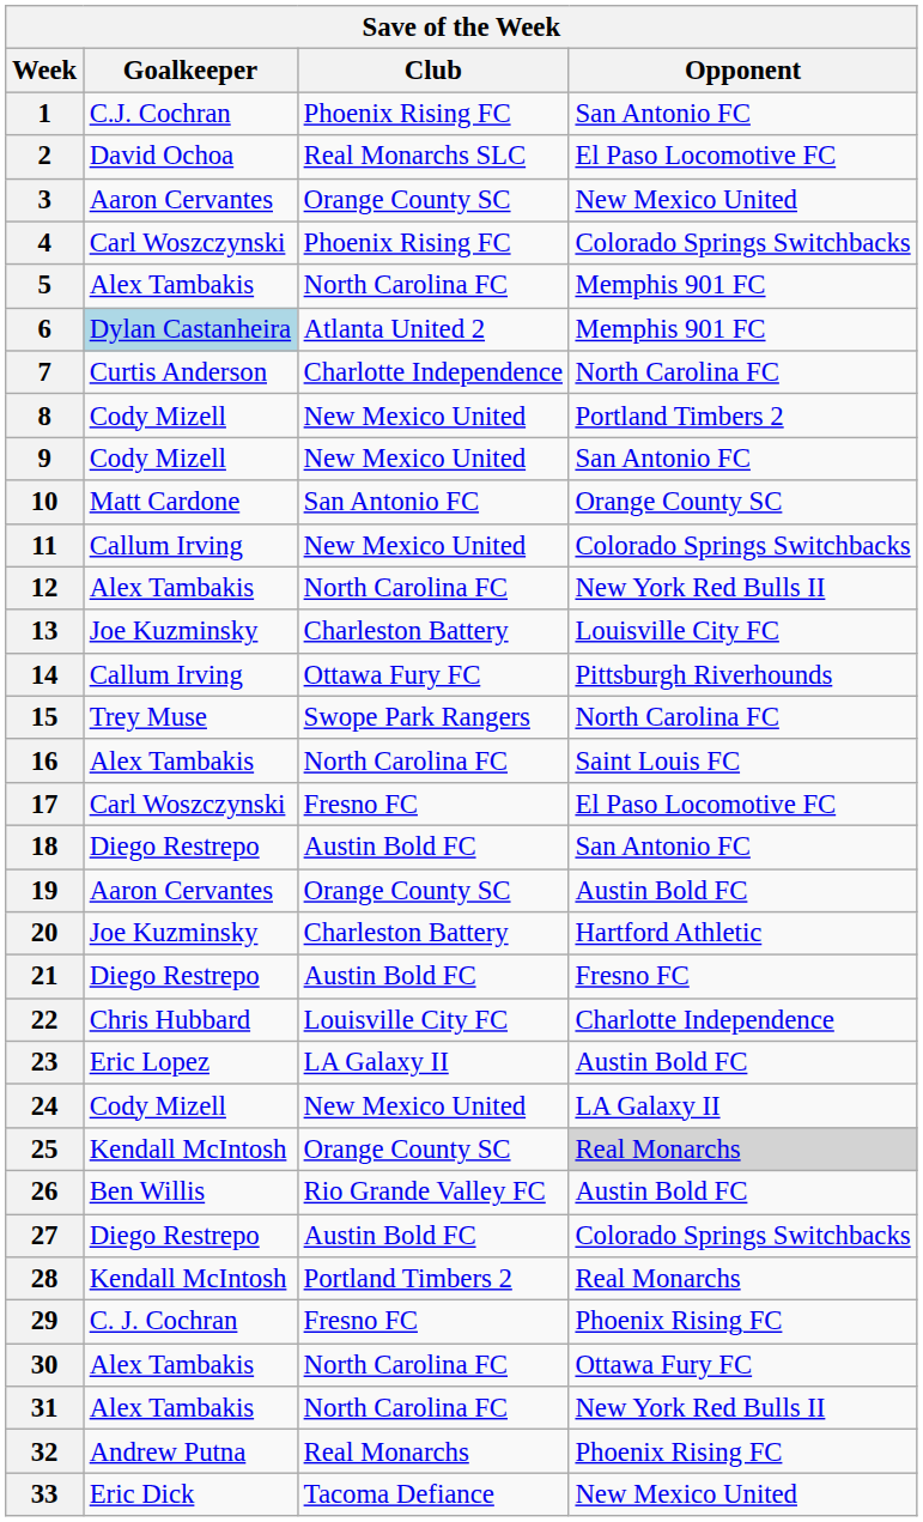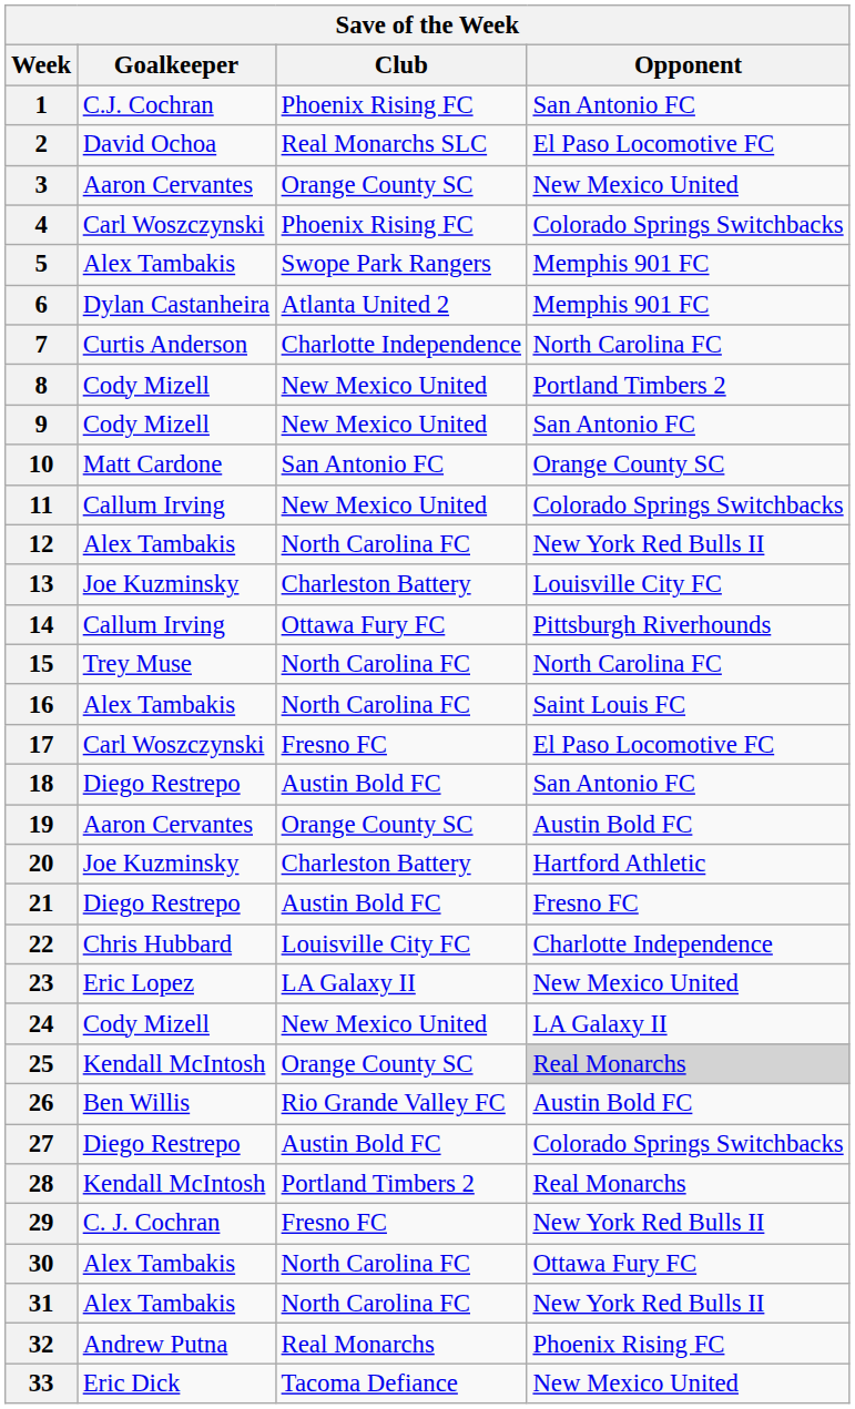 <table class="wikitable collapsible collapsed">
 <tr>
 <th colspan=4>Save of the Week</th>
 </tr>
 <tr>
 <th>Week</th>
 <th>Goalkeeper</th>
 <th>Club</th>
 <th>Opponent</th>
 </tr>
 <tr>
 <th>1</th>
 <td> <a href='#'>C.J. Cochran</a></td>
 <td><a href='#'>Phoenix Rising FC</a></td>
 <td><a href='#'>San Antonio FC</a></td>
 </tr>
 <tr>
 <th>2</th>
 <td> <a href='#'>David Ochoa</a></td>
 <td><a href='#'>Real Monarchs SLC</a></td>
 <td><a href='#'>El Paso Locomotive FC</a></td>
 </tr>
 <tr>
 <th>3</th>
 <td> <a href='#'>Aaron Cervantes</a></td>
 <td><a href='#'>Orange County SC</a></td>
 <td><a href='#'>New Mexico United</a></td>
 </tr>
 <tr>
 <th>4</th>
 <td> <a href='#'>Carl Woszczynski</a></td>
 <td><a href='#'>Phoenix Rising FC</a></td>
 <td><a href='#'>Colorado Springs Switchbacks</a></td>
 </tr>
 <tr>
 <th>5</th>
 <td> <a href='#'>Alex Tambakis</a></td>
-<td><a href='#'>North Carolina FC</a></td>
+<td><a href='#'>Swope Park Rangers</a></td>
 <td><a href='#'>Memphis 901 FC</a></td>
 </tr>
 <tr>
 <th>6</th>
-<td style="background: lightblue;"> <a href='#'>Dylan Castanheira</a></td>
+<td> <a href='#'>Dylan Castanheira</a></td>
 <td><a href='#'>Atlanta United 2</a></td>
 <td><a href='#'>Memphis 901 FC</a></td>
 </tr>
 <tr>
 <th>7</th>
 <td> <a href='#'>Curtis Anderson</a></td>
 <td><a href='#'>Charlotte Independence</a></td>
 <td><a href='#'>North Carolina FC</a></td>
 </tr>
 <tr>
 <th>8</th>
 <td> <a href='#'>Cody Mizell</a></td>
 <td><a href='#'>New Mexico United</a></td>
 <td><a href='#'>Portland Timbers 2</a></td>
 </tr>
 <tr>
 <th>9</th>
 <td> <a href='#'>Cody Mizell</a></td>
 <td><a href='#'>New Mexico United</a></td>
 <td><a href='#'>San Antonio FC</a></td>
 </tr>
 <tr>
 <th>10</th>
 <td> <a href='#'>Matt Cardone</a></td>
 <td><a href='#'>San Antonio FC</a></td>
 <td><a href='#'>Orange County SC</a></td>
 </tr>
 <tr>
 <th>11</th>
 <td> <a href='#'>Callum Irving</a></td>
 <td><a href='#'>New Mexico United</a></td>
 <td><a href='#'>Colorado Springs Switchbacks</a></td>
 </tr>
 <tr>
 <th>12</th>
 <td> <a href='#'>Alex Tambakis</a></td>
 <td><a href='#'>North Carolina FC</a></td>
 <td><a href='#'>New York Red Bulls II</a></td>
 </tr>
 <tr>
 <th>13</th>
 <td> <a href='#'>Joe Kuzminsky</a></td>
 <td><a href='#'>Charleston Battery</a></td>
 <td><a href='#'>Louisville City FC</a></td>
 </tr>
 <tr>
 <th>14</th>
 <td> <a href='#'>Callum Irving</a></td>
 <td><a href='#'>Ottawa Fury FC</a></td>
 <td><a href='#'>Pittsburgh Riverhounds</a></td>
 </tr>
 <tr>
 <th>15</th>
 <td> <a href='#'>Trey Muse</a></td>
-<td><a href='#'>Swope Park Rangers</a></td>
+<td><a href='#'>North Carolina FC</a></td>
 <td><a href='#'>North Carolina FC</a></td>
 </tr>
 <tr>
 <th>16</th>
 <td> <a href='#'>Alex Tambakis</a></td>
 <td><a href='#'>North Carolina FC</a></td>
 <td><a href='#'>Saint Louis FC</a></td>
 </tr>
 <tr>
 <th>17</th>
 <td> <a href='#'>Carl Woszczynski</a></td>
 <td><a href='#'>Fresno FC</a></td>
 <td><a href='#'>El Paso Locomotive FC</a></td>
 </tr>
 <tr>
 <th>18</th>
 <td> <a href='#'>Diego Restrepo</a></td>
 <td><a href='#'>Austin Bold FC</a></td>
 <td><a href='#'>San Antonio FC</a></td>
 </tr>
 <tr>
 <th>19</th>
 <td> <a href='#'>Aaron Cervantes</a></td>
 <td><a href='#'>Orange County SC</a></td>
 <td><a href='#'>Austin Bold FC</a></td>
 </tr>
 <tr>
 <th>20</th>
 <td> <a href='#'>Joe Kuzminsky</a></td>
 <td><a href='#'>Charleston Battery</a></td>
 <td><a href='#'>Hartford Athletic</a></td>
 </tr>
 <tr>
 <th>21</th>
 <td> <a href='#'>Diego Restrepo</a></td>
 <td><a href='#'>Austin Bold FC</a></td>
 <td><a href='#'>Fresno FC</a></td>
 </tr>
 <tr>
 <th>22</th>
 <td> <a href='#'>Chris Hubbard</a></td>
 <td><a href='#'>Louisville City FC</a></td>
 <td><a href='#'>Charlotte Independence</a></td>
 </tr>
 <tr>
 <th>23</th>
 <td> <a href='#'>Eric Lopez</a></td>
 <td><a href='#'>LA Galaxy II</a></td>
-<td><a href='#'>Austin Bold FC</a></td>
+<td><a href='#'>New Mexico United</a></td>
 </tr>
 <tr>
 <th>24</th>
 <td> <a href='#'>Cody Mizell</a></td>
 <td><a href='#'>New Mexico United</a></td>
 <td><a href='#'>LA Galaxy II</a></td>
 </tr>
 <tr>
 <th>25</th>
 <td> <a href='#'>Kendall McIntosh</a></td>
 <td><a href='#'>Orange County SC</a></td>
 <td style="background: lightgrey;"><a href='#'>Real Monarchs</a></td>
 </tr>
 <tr>
 <th>26</th>
 <td> <a href='#'>Ben Willis</a></td>
 <td><a href='#'>Rio Grande Valley FC</a></td>
 <td><a href='#'>Austin Bold FC</a></td>
 </tr>
 <tr>
 <th>27</th>
 <td> <a href='#'>Diego Restrepo</a></td>
 <td><a href='#'>Austin Bold FC</a></td>
 <td><a href='#'>Colorado Springs Switchbacks</a></td>
 </tr>
 <tr>
 <th>28</th>
 <td> <a href='#'>Kendall McIntosh</a></td>
 <td><a href='#'>Portland Timbers 2</a></td>
 <td><a href='#'>Real Monarchs</a></td>
 </tr>
 <tr>
 <th>29</th>
 <td> <a href='#'>C. J. Cochran</a></td>
 <td><a href='#'>Fresno FC</a></td>
-<td><a href='#'>Phoenix Rising FC</a></td>
+<td><a href='#'>New York Red Bulls II</a></td>
 </tr>
 <tr>
 <th>30</th>
 <td> <a href='#'>Alex Tambakis</a></td>
 <td><a href='#'>North Carolina FC</a></td>
 <td><a href='#'>Ottawa Fury FC</a></td>
 </tr>
 <tr>
 <th>31</th>
 <td> <a href='#'>Alex Tambakis</a></td>
 <td><a href='#'>North Carolina FC</a></td>
 <td><a href='#'>New York Red Bulls II</a></td>
 </tr>
 <tr>
 <th>32</th>
 <td> <a href='#'>Andrew Putna</a></td>
 <td><a href='#'>Real Monarchs</a></td>
 <td><a href='#'>Phoenix Rising FC</a></td>
 </tr>
 <tr>
 <th>33</th>
 <td> <a href='#'>Eric Dick</a></td>
 <td><a href='#'>Tacoma Defiance</a></td>
 <td><a href='#'>New Mexico United</a></td>
 </tr>
 </table>
